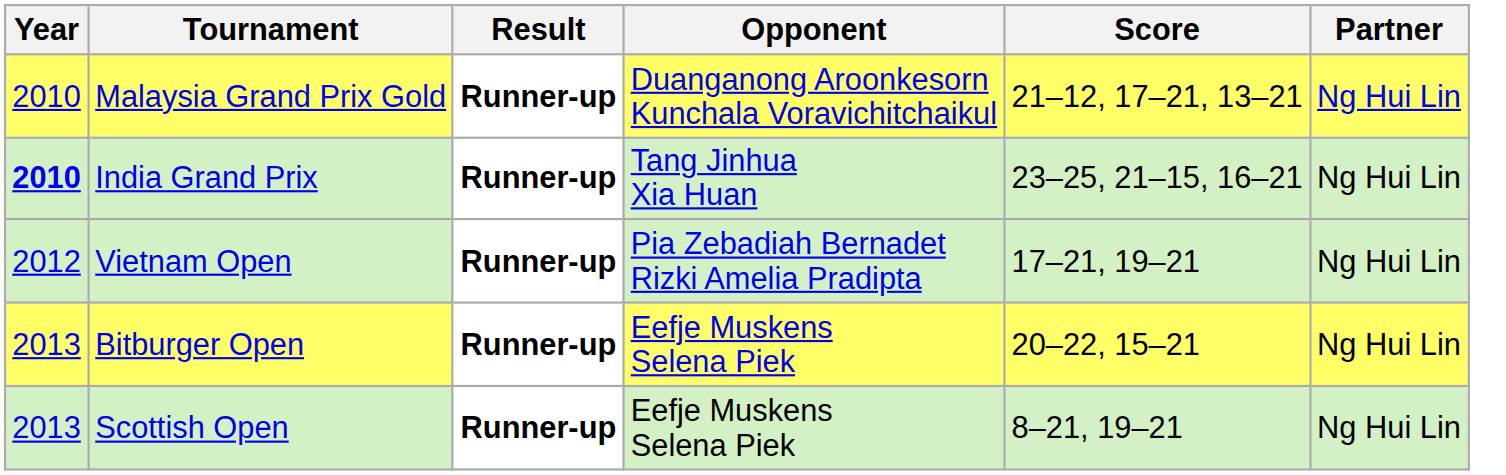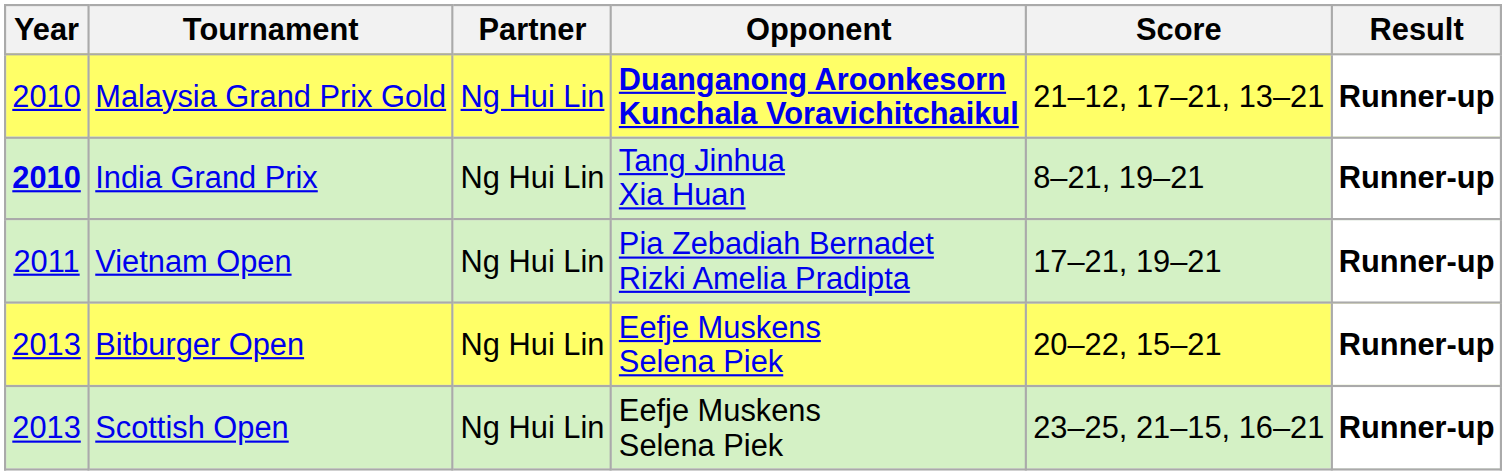 <table class="sortable wikitable" style="font-size: 90%;">
 <tr>
 <th>Year</th>
 <th>Tournament</th>
-<th>Result</th>
+<th>Partner</th>
 <th>Opponent</th>
 <th>Score</th>
-<th>Partner</th>
+<th>Result</th>
 </tr>
 <tr style="background:#FFFF67">
 <td align="center"><a href='#'>2010</a></td>
 <td align="left"><a href='#'>Malaysia Grand Prix Gold</a></td>
+<td align="left"> <a href='#'>Ng Hui Lin</a></td>
+<td align="left"><strong> <a href='#'>Duanganong Aroonkesorn</a> <br>  <a href='#'>Kunchala Voravichitchaikul</a></strong></td>
+<td align="left">21–12, 17–21, 13–21</td>
 <td style="text-align:left; background:white"> <strong>Runner-up</strong></td>
-<td align="left"> <a href='#'>Duanganong Aroonkesorn</a> <br>  <a href='#'>Kunchala Voravichitchaikul</a></td>
-<td align="left">21–12, 17–21, 13–21</td>
-<td align="left"> <a href='#'>Ng Hui Lin</a></td>
 </tr>
 <tr style="background:#D4F1C5">
 <td align="center"><strong><a href='#'>2010</a></strong></td>
 <td align="left"><a href='#'>India Grand Prix</a></td>
+<td align="left"> Ng Hui Lin</td>
+<td align="left"> <a href='#'>Tang Jinhua</a> <br>  <a href='#'>Xia Huan</a></td>
+<td align="left">8–21, 19–21</td>
 <td style="text-align:left; background:white"> <strong>Runner-up</strong></td>
-<td align="left"> <a href='#'>Tang Jinhua</a> <br>  <a href='#'>Xia Huan</a></td>
-<td align="left">23–25, 21–15, 16–21</td>
-<td align="left"> Ng Hui Lin</td>
 </tr>
 <tr style="background:#D4F1C5">
-<td align="center"><a href='#'>2012</a></td>
+<td align="center"><a href='#'>2011</a></td>
 <td align="left"><a href='#'>Vietnam Open</a></td>
-<td style="text-align:left; background:white"> <strong>Runner-up</strong></td>
+<td align="left"> Ng Hui Lin</td>
 <td align="left"> <a href='#'>Pia Zebadiah Bernadet</a> <br>  <a href='#'>Rizki Amelia Pradipta</a></td>
 <td align="left">17–21, 19–21</td>
-<td align="left"> Ng Hui Lin</td>
+<td style="text-align:left; background:white"> <strong>Runner-up</strong></td>
 </tr>
 <tr style="background:#FFFF67">
 <td align="center"><a href='#'>2013</a></td>
 <td align="left"><a href='#'>Bitburger Open</a></td>
-<td style="text-align:left; background:white"> <strong>Runner-up</strong></td>
+<td align="left"> Ng Hui Lin</td>
 <td align="left"> <a href='#'>Eefje Muskens</a> <br>  <a href='#'>Selena Piek</a></td>
 <td align="left">20–22, 15–21</td>
-<td align="left"> Ng Hui Lin</td>
+<td style="text-align:left; background:white"> <strong>Runner-up</strong></td>
 </tr>
 <tr style="background:#D4F1C5">
 <td align="center"><a href='#'>2013</a></td>
 <td align="left"><a href='#'>Scottish Open</a></td>
+<td align="left"> Ng Hui Lin</td>
+<td align="left"> Eefje Muskens <br>  Selena Piek</td>
+<td align="left">23–25, 21–15, 16–21</td>
 <td style="text-align:left; background:white"> <strong>Runner-up</strong></td>
-<td align="left"> Eefje Muskens <br>  Selena Piek</td>
-<td align="left">8–21, 19–21</td>
-<td align="left"> Ng Hui Lin</td>
 </tr>
 </table>
